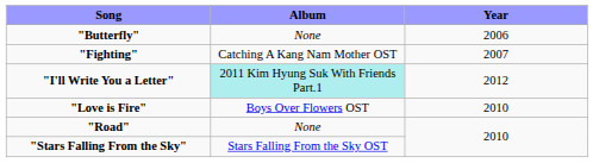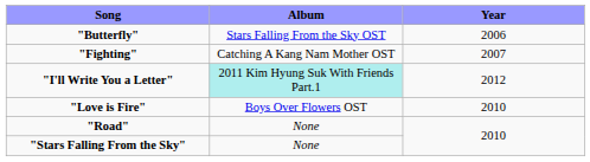 <table class="wikitable" style="margin:0.5em auto; clear:both; text-align:center; width:85%">
 <tr>
 <th width="500" style="background: #99F;">Song</th>
 <th width="500" style="background: #99F;">Album</th>
 <th width="500" style="background: #99F;">Year</th>
 </tr>
 <tr>
 <td><strong>"Butterfly"</strong></td>
-<td><em>None</em></td>
+<td><a href='#'>Stars Falling From the Sky OST</a></td>
 <td>2006</td>
 </tr>
 <tr>
 <td><strong>"Fighting"</strong></td>
 <td>Catching A Kang Nam Mother OST</td>
 <td>2007</td>
 </tr>
 <tr>
 <td><strong>"I'll Write You a Letter"</strong></td>
 <td style="background: paleturquoise;">2011 Kim Hyung Suk With Friends Part.1</td>
 <td>2012</td>
 </tr>
 <tr>
 <td><strong>"Love is Fire"</strong></td>
 <td><a href='#'>Boys Over Flowers</a> OST</td>
 <td>2010</td>
 </tr>
 <tr>
 <td><strong>"Road"</strong></td>
 <td><em>None</em></td>
 <td rowspan="2">2010</td>
 </tr>
 <tr>
 <td><strong>"Stars Falling From the Sky"</strong></td>
-<td><a href='#'>Stars Falling From the Sky OST</a></td>
+<td><em>None</em></td>
 </tr>
 </table>
